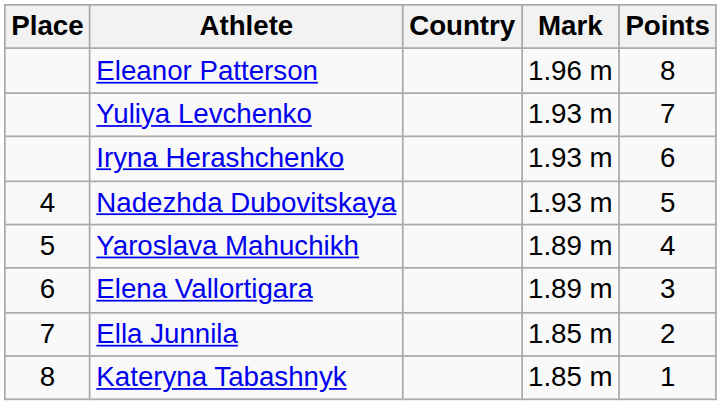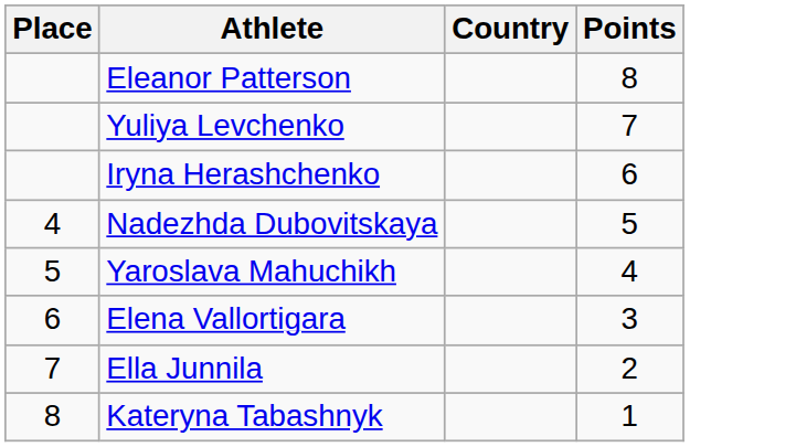 <table class="wikitable">
 <tr>
 <th>Place</th>
 <th>Athlete</th>
 <th>Country</th>
-<th>Mark</th>
 <th>Points</th>
 </tr>
 <tr>
 <td align=center></td>
 <td><a href='#'>Eleanor Patterson</a></td>
 <td></td>
-<td>1.96 m</td>
 <td align=center>8</td>
 </tr>
 <tr>
 <td align=center></td>
 <td><a href='#'>Yuliya Levchenko</a></td>
 <td></td>
-<td>1.93 m</td>
 <td align=center>7</td>
 </tr>
 <tr>
 <td align=center></td>
 <td><a href='#'>Iryna Herashchenko</a></td>
 <td></td>
-<td>1.93 m</td>
 <td align=center>6</td>
 </tr>
 <tr>
 <td align=center>4</td>
 <td><a href='#'>Nadezhda Dubovitskaya</a></td>
 <td></td>
-<td>1.93 m</td>
 <td align=center>5</td>
 </tr>
 <tr>
 <td align=center>5</td>
 <td><a href='#'>Yaroslava Mahuchikh</a></td>
 <td></td>
-<td>1.89 m</td>
 <td align=center>4</td>
 </tr>
 <tr>
 <td align=center>6</td>
 <td><a href='#'>Elena Vallortigara</a></td>
 <td></td>
-<td>1.89 m</td>
 <td align=center>3</td>
 </tr>
 <tr>
 <td align=center>7</td>
 <td><a href='#'>Ella Junnila</a></td>
 <td></td>
-<td>1.85 m</td>
 <td align=center>2</td>
 </tr>
 <tr>
 <td align=center>8</td>
 <td><a href='#'>Kateryna Tabashnyk</a></td>
 <td></td>
-<td>1.85 m</td>
 <td align=center>1</td>
 </tr>
 </table>
